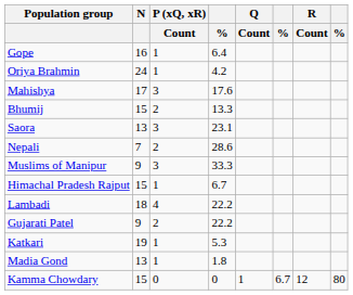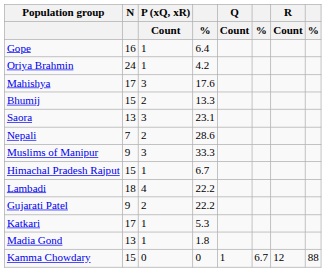 <table class="wikitable">
 <tr>
 <th>Population group</th>
 <th>N</th>
 <th>P (xQ, xR)</th>
 <th></th>
 <th>Q</th>
 <th></th>
 <th>R</th>
 <th></th>
 </tr>
 <tr>
 <th></th>
 <th></th>
 <th>Count</th>
 <th>%</th>
 <th>Count</th>
 <th>%</th>
 <th>Count</th>
 <th>%</th>
 </tr>
 <tr>
 <td><a href='#'>Gope</a></td>
 <td>16</td>
 <td>1</td>
 <td>6.4</td>
 <td></td>
 <td></td>
 <td></td>
 <td></td>
 </tr>
 <tr>
 <td><a href='#'>Oriya Brahmin</a></td>
 <td>24</td>
 <td>1</td>
 <td>4.2</td>
 <td></td>
 <td></td>
 <td></td>
 <td></td>
 </tr>
 <tr>
 <td><a href='#'>Mahishya</a></td>
 <td>17</td>
 <td>3</td>
 <td>17.6</td>
 <td></td>
 <td></td>
 <td></td>
 <td></td>
 </tr>
 <tr>
 <td><a href='#'>Bhumij</a></td>
 <td>15</td>
 <td>2</td>
 <td>13.3</td>
 <td></td>
 <td></td>
 <td></td>
 <td></td>
 </tr>
 <tr>
 <td><a href='#'>Saora</a></td>
 <td>13</td>
 <td>3</td>
 <td>23.1</td>
 <td></td>
 <td></td>
 <td></td>
 <td></td>
 </tr>
 <tr>
 <td><a href='#'>Nepali</a></td>
 <td>7</td>
 <td>2</td>
 <td>28.6</td>
 <td></td>
 <td></td>
 <td></td>
 <td></td>
 </tr>
 <tr>
 <td><a href='#'>Muslims of Manipur</a></td>
 <td>9</td>
 <td>3</td>
 <td>33.3</td>
 <td></td>
 <td></td>
 <td></td>
 <td></td>
 </tr>
 <tr>
 <td><a href='#'>Himachal Pradesh Rajput</a></td>
 <td>15</td>
 <td>1</td>
 <td>6.7</td>
 <td></td>
 <td></td>
 <td></td>
 <td></td>
 </tr>
 <tr>
 <td><a href='#'>Lambadi</a></td>
 <td>18</td>
 <td>4</td>
 <td>22.2</td>
 <td></td>
 <td></td>
 <td></td>
 <td></td>
 </tr>
 <tr>
 <td><a href='#'>Gujarati Patel</a></td>
 <td>9</td>
 <td>2</td>
 <td>22.2</td>
 <td></td>
 <td></td>
 <td></td>
 <td></td>
 </tr>
 <tr>
 <td><a href='#'>Katkari</a></td>
-<td>19</td>
+<td>17</td>
 <td>1</td>
 <td>5.3</td>
 <td></td>
 <td></td>
 <td></td>
 <td></td>
 </tr>
 <tr>
 <td><a href='#'>Madia Gond</a></td>
 <td>13</td>
 <td>1</td>
 <td>1.8</td>
 <td></td>
 <td></td>
 <td></td>
 <td></td>
 </tr>
 <tr>
 <td><a href='#'>Kamma Chowdary</a></td>
 <td>15</td>
 <td>0</td>
 <td>0</td>
 <td>1</td>
 <td>6.7</td>
 <td>12</td>
-<td>80</td>
+<td>88</td>
 </tr>
 </table>
